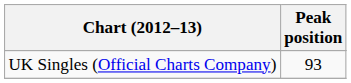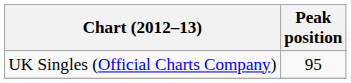 <table class="wikitable sortable">
 <tr>
 <th>Chart (2012–13)</th>
 <th>Peak<br>position</th>
 </tr>
 <tr>
 </tr>
 <tr>
 <td>UK Singles (<a href='#'>Official Charts Company</a>)</td>
-<td style="text-align:center;">93</td>
+<td style="text-align:center;">95</td>
 </tr>
 <tr>
 </tr>
 </table>
